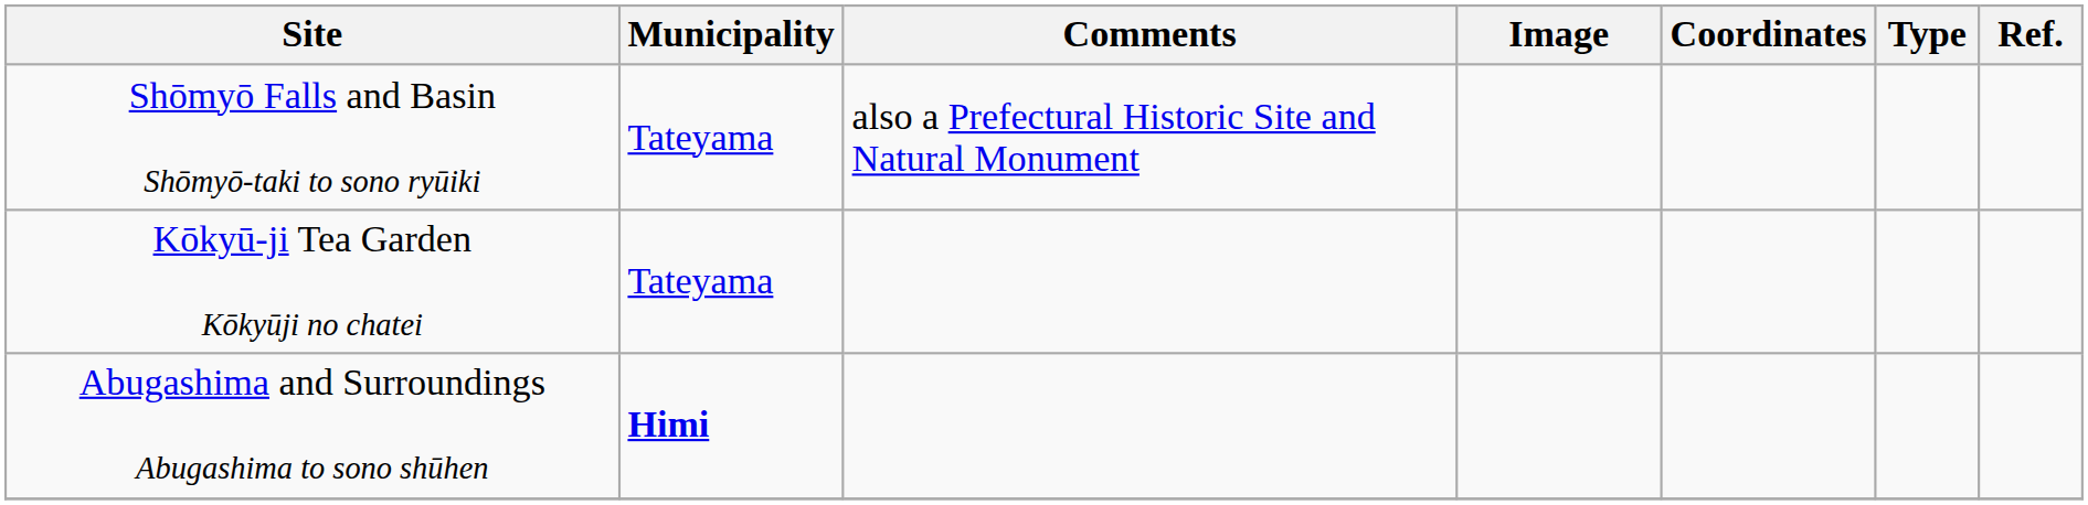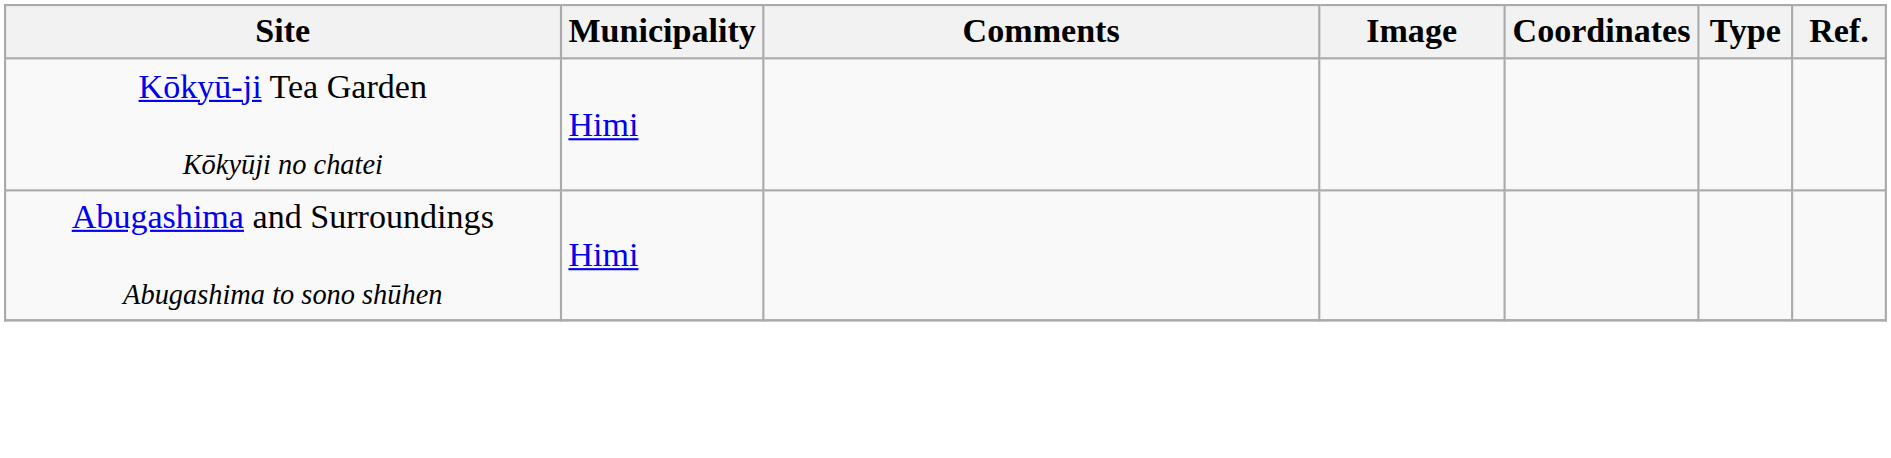 <table class="wikitable sortable"  style="width:100%;">
 <tr>
 <th width="30%" align="left">Site</th>
 <th width="10%" align="left">Municipality</th>
 <th width="30%" align="left" class="unsortable">Comments</th>
 <th width="10%" align="left"  class="unsortable">Image</th>
 <th width="10%" align="left" class="unsortable">Coordinates</th>
 <th width="5%" align="left">Type</th>
 <th width="5%" align="left"  class="unsortable">Ref.</th>
 </tr>
 <tr>
-<td align="center"><a href='#'>Shōmyō Falls</a> and Basin <br><br><small><em>Shōmyō-taki to sono ryūiki</em></small></td>
-<td><a href='#'>Tateyama</a></td>
-<td>also a <a href='#'>Prefectural Historic Site and Natural Monument</a></td>
-<td></td>
-<td></td>
-<td></td>
-<td></td>
-</tr>
-<tr>
 <td align="center"><a href='#'>Kōkyū-ji</a> Tea Garden<br><br><small><em>Kōkyūji no chatei</em></small></td>
-<td><a href='#'>Tateyama</a></td>
+<td><a href='#'>Himi</a></td>
 <td></td>
 <td></td>
 <td></td>
 <td></td>
 <td></td>
 </tr>
 <tr>
 <td align="center"><a href='#'>Abugashima</a> and Surroundings<br><br><small><em>Abugashima to sono shūhen</em></small></td>
-<td><strong><a href='#'>Himi</a></strong></td>
+<td><a href='#'>Himi</a></td>
 <td></td>
 <td></td>
 <td></td>
 <td></td>
 <td></td>
 </tr>
 <tr>
 </tr>
 </table>
